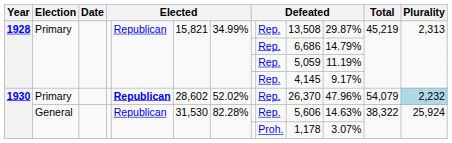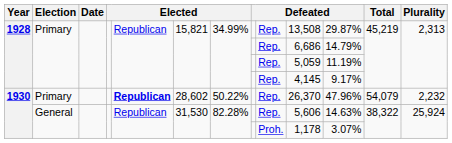 <table class=wikitable>
 <tr>
 <th>Year</th>
 <th>Election</th>
 <th>Date</th>
 <th ! colspan="4">Elected</th>
 <th ! colspan="4">Defeated</th>
 <th>Total</th>
 <th>Plurality</th>
 </tr>
 <tr>
 <th rowspan="4" valign="top"><a href='#'>1928</a></th>
 <td rowspan="4" valign="top">Primary</td>
 <td rowspan="4" valign="top"></td>
 <td rowspan="4" valign="top"></td>
 <td rowspan="4" valign="top" ><a href='#'>Republican</a></td>
 <td rowspan="4" valign="top" align="right">15,821</td>
 <td rowspan="4" valign="top" align="right">34.99%</td>
 <td valign="top"></td>
 <td valign="top" ><a href='#'>Rep.</a></td>
 <td valign="top" align="right">13,508</td>
 <td valign="top" align="right">29.87%</td>
 <td rowspan="4" valign="top" align="right">45,219</td>
 <td rowspan="4" valign="top" align="right">2,313</td>
 </tr>
 <tr>
 <td valign="top"></td>
 <td valign="top" ><a href='#'>Rep.</a></td>
 <td valign="top" align="right">6,686</td>
 <td valign="top" align="right">14.79%</td>
 </tr>
 <tr>
 <td valign="top"></td>
 <td valign="top" ><a href='#'>Rep.</a></td>
 <td valign="top" align="right">5,059</td>
 <td valign="top" align="right">11.19%</td>
 </tr>
 <tr>
 <td valign="top"></td>
 <td valign="top" ><a href='#'>Rep.</a></td>
 <td valign="top" align="right">4,145</td>
 <td valign="top" align="right">9.17%</td>
 </tr>
 <tr>
 <th rowspan="3" valign="top"><a href='#'>1930</a></th>
 <td valign="top">Primary</td>
 <td valign="top"></td>
 <td valign="top"></td>
 <td valign="top" ><strong><a href='#'>Republican</a></strong></td>
 <td valign="top" align="right">28,602</td>
-<td valign="top" align="right">52.02%</td>
+<td valign="top" align="right">50.22%</td>
 <td valign="top"></td>
 <td valign="top" ><a href='#'>Rep.</a></td>
 <td valign="top" align="right">26,370</td>
 <td valign="top" align="right">47.96%</td>
 <td valign="top" align="right">54,079</td>
-<td valign="top" align="right" style="background: lightblue;">2,232</td>
+<td valign="top" align="right">2,232</td>
 </tr>
 <tr>
 <td rowspan="2" valign="top">General</td>
 <td rowspan="2" valign="top"></td>
 <td rowspan="2" valign="top"></td>
 <td rowspan="2" valign="top" ><a href='#'>Republican</a></td>
 <td rowspan="2" valign="top" align="right">31,530</td>
 <td rowspan="2" valign="top" align="right">82.28%</td>
 <td valign="top"></td>
 <td valign="top" ><a href='#'>Rep.</a></td>
 <td valign="top" align="right">5,606</td>
 <td valign="top" align="right">14.63%</td>
 <td rowspan="2" valign="top" align="right">38,322</td>
 <td rowspan="2" valign="top" align="right">25,924</td>
 </tr>
 <tr>
 <td valign="top"></td>
 <td valign="top" ><a href='#'>Proh.</a></td>
 <td valign="top" align="right">1,178</td>
 <td valign="top" align="right">3.07%</td>
 </tr>
 </table>
